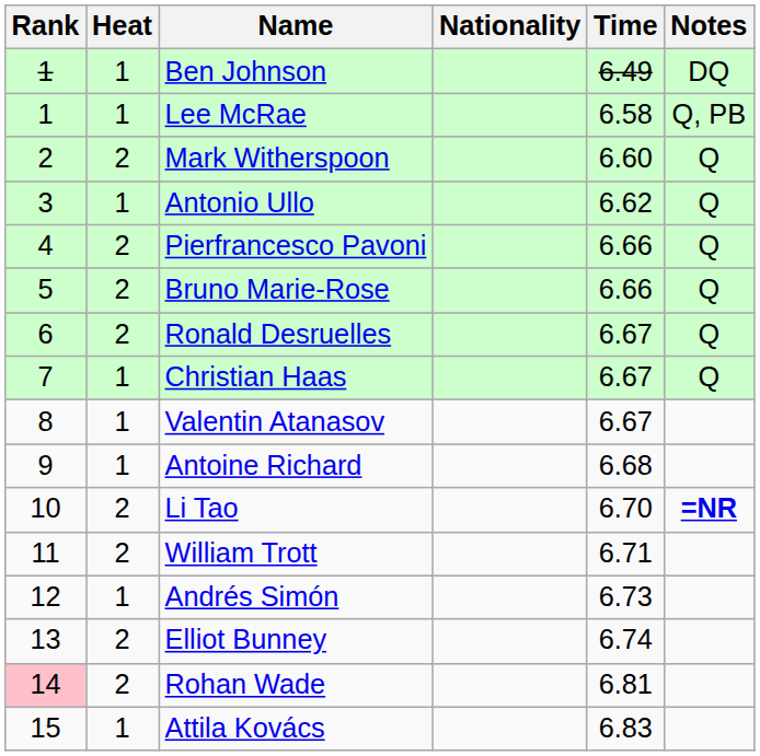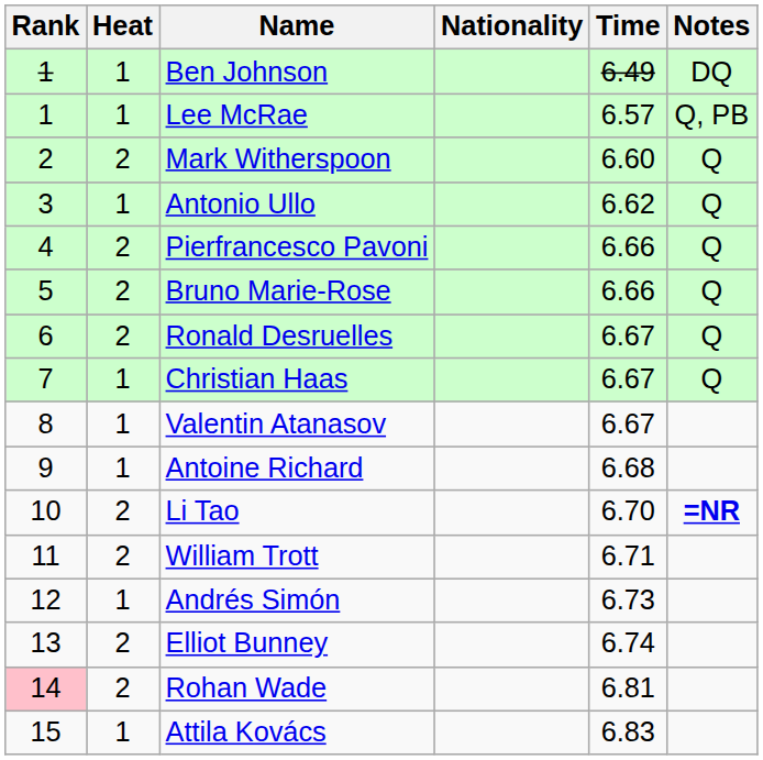 <table class="wikitable sortable" style="text-align:center">
 <tr>
 <th>Rank</th>
 <th>Heat</th>
 <th>Name</th>
 <th>Nationality</th>
 <th>Time</th>
 <th>Notes</th>
 </tr>
 <tr bgcolor=ccffcc>
 <td><s>1 </s></td>
 <td>1</td>
 <td align="left"><a href='#'>Ben Johnson</a></td>
 <td align=left></td>
 <td><s>6.49 </s></td>
 <td>DQ</td>
 </tr>
 <tr bgcolor=ccffcc>
 <td>1</td>
 <td>1</td>
 <td align="left"><a href='#'>Lee McRae</a></td>
 <td align=left></td>
-<td>6.58</td>
+<td>6.57</td>
 <td>Q, PB</td>
 </tr>
 <tr bgcolor=ccffcc>
 <td>2</td>
 <td>2</td>
 <td align="left"><a href='#'>Mark Witherspoon</a></td>
 <td align=left></td>
 <td>6.60</td>
 <td>Q</td>
 </tr>
 <tr bgcolor=ccffcc>
 <td>3</td>
 <td>1</td>
 <td align="left"><a href='#'>Antonio Ullo</a></td>
 <td align=left></td>
 <td>6.62</td>
 <td>Q</td>
 </tr>
 <tr bgcolor=ccffcc>
 <td>4</td>
 <td>2</td>
 <td align="left"><a href='#'>Pierfrancesco Pavoni</a></td>
 <td align=left></td>
 <td>6.66</td>
 <td>Q</td>
 </tr>
 <tr bgcolor=ccffcc>
 <td>5</td>
 <td>2</td>
 <td align="left"><a href='#'>Bruno Marie-Rose</a></td>
 <td align=left></td>
 <td>6.66</td>
 <td>Q</td>
 </tr>
 <tr bgcolor=ccffcc>
 <td>6</td>
 <td>2</td>
 <td align="left"><a href='#'>Ronald Desruelles</a></td>
 <td align=left></td>
 <td>6.67</td>
 <td>Q</td>
 </tr>
 <tr bgcolor=ccffcc>
 <td>7</td>
 <td>1</td>
 <td align="left"><a href='#'>Christian Haas</a></td>
 <td align=left></td>
 <td>6.67</td>
 <td>Q</td>
 </tr>
 <tr>
 <td>8</td>
 <td>1</td>
 <td align="left"><a href='#'>Valentin Atanasov</a></td>
 <td align=left></td>
 <td>6.67</td>
 <td></td>
 </tr>
 <tr>
 <td>9</td>
 <td>1</td>
 <td align="left"><a href='#'>Antoine Richard</a></td>
 <td align=left></td>
 <td>6.68</td>
 <td></td>
 </tr>
 <tr>
 <td>10</td>
 <td>2</td>
 <td align="left"><a href='#'>Li Tao</a></td>
 <td align=left></td>
 <td>6.70</td>
 <td><strong><a href='#'>=NR</a></strong></td>
 </tr>
 <tr>
 <td>11</td>
 <td>2</td>
 <td align="left"><a href='#'>William Trott</a></td>
 <td align=left></td>
 <td>6.71</td>
 <td></td>
 </tr>
 <tr>
 <td>12</td>
 <td>1</td>
 <td align="left"><a href='#'>Andrés Simón</a></td>
 <td align=left></td>
 <td>6.73</td>
 <td></td>
 </tr>
 <tr>
 <td>13</td>
 <td>2</td>
 <td align="left"><a href='#'>Elliot Bunney</a></td>
 <td align=left></td>
 <td>6.74</td>
 <td></td>
 </tr>
 <tr>
 <td style="background: pink;">14</td>
 <td>2</td>
 <td align="left"><a href='#'>Rohan Wade</a></td>
 <td align=left></td>
 <td>6.81</td>
 <td></td>
 </tr>
 <tr>
 <td>15</td>
 <td>1</td>
 <td align="left"><a href='#'>Attila Kovács</a></td>
 <td align=left></td>
 <td>6.83</td>
 <td></td>
 </tr>
 </table>
